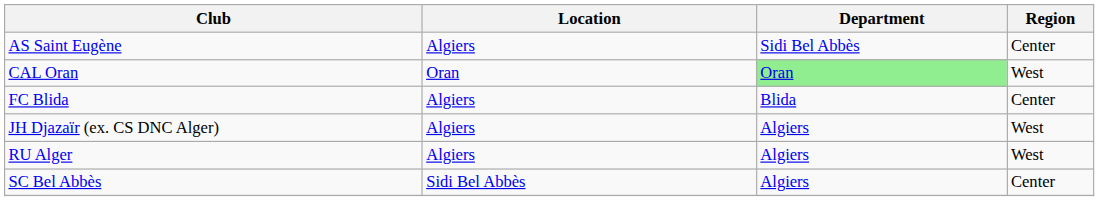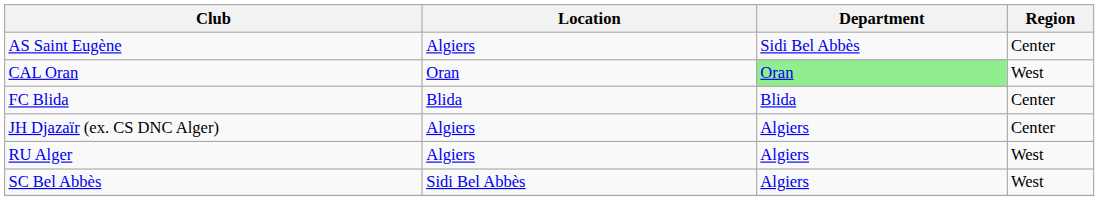 <table class="wikitable sortable" width=75% style="font-size:90%">
 <tr>
 <th width=25%>Club</th>
 <th width=20%>Location</th>
 <th width=15%>Department</th>
 <th width=5%>Region</th>
 </tr>
 <tr>
 <td><a href='#'>AS Saint Eugène</a></td>
 <td><a href='#'>Algiers</a></td>
 <td><a href='#'>Sidi Bel Abbès</a></td>
 <td>Center</td>
 </tr>
 <tr>
 <td><a href='#'>CAL Oran</a></td>
 <td><a href='#'>Oran</a></td>
 <td style="background: lightgreen;"><a href='#'>Oran</a></td>
 <td>West</td>
 </tr>
 <tr>
 <td><a href='#'>FC Blida</a></td>
-<td><a href='#'>Algiers</a></td>
+<td><a href='#'>Blida</a></td>
 <td><a href='#'>Blida</a></td>
 <td>Center</td>
 </tr>
 <tr>
 <td><a href='#'>JH Djazaïr</a> (ex. CS DNC Alger)</td>
 <td><a href='#'>Algiers</a></td>
 <td><a href='#'>Algiers</a></td>
-<td>West</td>
+<td>Center</td>
 </tr>
 <tr>
 <td><a href='#'>RU Alger</a></td>
 <td><a href='#'>Algiers</a></td>
 <td><a href='#'>Algiers</a></td>
 <td>West</td>
 </tr>
 <tr>
 <td><a href='#'>SC Bel Abbès</a></td>
 <td><a href='#'>Sidi Bel Abbès</a></td>
 <td><a href='#'>Algiers</a></td>
-<td>Center</td>
+<td>West</td>
 </tr>
 <tr>
 </tr>
 </table>
